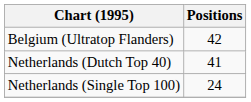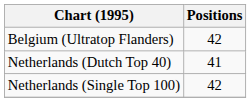 <table class="wikitable sortable">
 <tr>
 <th align="left">Chart (1995)</th>
 <th align="center">Positions</th>
 </tr>
 <tr>
 <td align="left">Belgium (Ultratop Flanders)</td>
 <td align="center">42</td>
 </tr>
 <tr>
 <td align="left">Netherlands (Dutch Top 40)</td>
 <td align="center">41</td>
 </tr>
 <tr>
 <td align="left">Netherlands (Single Top 100)</td>
-<td align="center">24</td>
+<td align="center">42</td>
 </tr>
 <tr>
 </tr>
 </table>
